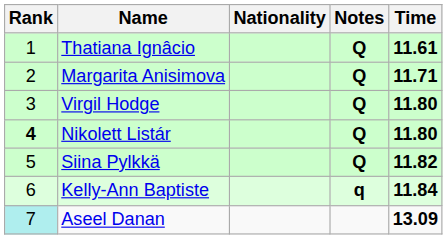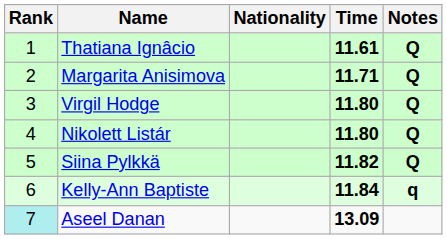 <table class="wikitable sortable" style="text-align:center">
 <tr>
 <th>Rank</th>
 <th>Name</th>
 <th>Nationality</th>
+<th>Time</th>
 <th>Notes</th>
-<th>Time</th>
 </tr>
 <tr bgcolor=ccffcc>
 <td>1</td>
 <td align=left><a href='#'>Thatiana Ignâcio</a></td>
 <td align=left></td>
+<td><strong>11.61</strong></td>
 <td><strong>Q</strong></td>
-<td><strong>11.61</strong></td>
 </tr>
 <tr bgcolor=ccffcc>
 <td>2</td>
 <td align=left><a href='#'>Margarita Anisimova</a></td>
 <td align=left></td>
+<td><strong>11.71</strong></td>
 <td><strong>Q</strong></td>
-<td><strong>11.71</strong></td>
 </tr>
 <tr bgcolor=ccffcc>
 <td>3</td>
 <td align=left><a href='#'>Virgil Hodge</a></td>
 <td align=left></td>
+<td><strong>11.80</strong></td>
 <td><strong>Q</strong></td>
-<td><strong>11.80</strong></td>
 </tr>
 <tr bgcolor=ccffcc>
-<td><strong>4</strong></td>
+<td>4</td>
 <td align=left><a href='#'>Nikolett Listár</a></td>
 <td align=left></td>
+<td><strong>11.80</strong></td>
 <td><strong>Q</strong></td>
-<td><strong>11.80</strong></td>
 </tr>
 <tr bgcolor=ccffcc>
 <td>5</td>
 <td align=left><a href='#'>Siina Pylkkä</a></td>
 <td align=left></td>
+<td><strong>11.82</strong></td>
 <td><strong>Q</strong></td>
-<td><strong>11.82</strong></td>
 </tr>
 <tr bgcolor=ddffdd>
 <td>6</td>
 <td align=left><a href='#'>Kelly-Ann Baptiste</a></td>
 <td align=left></td>
+<td><strong>11.84</strong></td>
 <td><strong>q</strong></td>
-<td><strong>11.84</strong></td>
 </tr>
 <tr>
 <td style="background: paleturquoise;">7</td>
 <td align=left><a href='#'>Aseel Danan</a></td>
 <td align=left></td>
+<td><strong>13.09</strong></td>
 <td></td>
-<td><strong>13.09</strong></td>
 </tr>
 </table>
